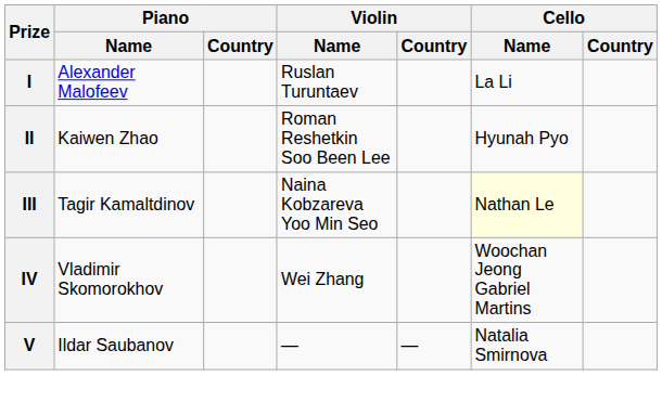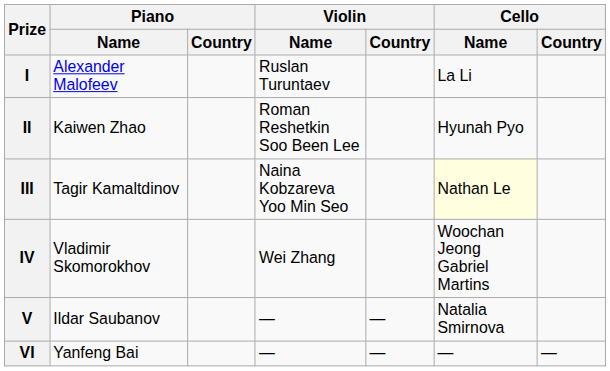 <table class="wikitable">
 <tr>
 <th rowspan="2"><strong>Prize</strong></th>
 <th colspan="2"><strong>Piano</strong></th>
 <th colspan="2"><strong>Violin</strong></th>
 <th colspan="2"><strong>Cello</strong></th>
 </tr>
 <tr>
 <th>Name</th>
 <th><strong>Country</strong></th>
 <th>Name</th>
 <th><strong>Country</strong></th>
 <th>Name</th>
 <th><strong>Country</strong></th>
 </tr>
 <tr>
 <th><strong>I</strong></th>
 <td><a href='#'>Alexander Malofeev</a></td>
 <td></td>
 <td>Ruslan Turuntaev</td>
 <td></td>
 <td>La Li</td>
 <td></td>
 </tr>
 <tr>
 <th><strong>II</strong></th>
 <td>Kaiwen Zhao</td>
 <td></td>
 <td>Roman Reshetkin<br>Soo Been Lee</td>
 <td> <br></td>
 <td>Hyunah Pyo</td>
 <td><br></td>
 </tr>
 <tr>
 <th><strong>III</strong></th>
 <td>Tagir Kamaltdinov</td>
 <td></td>
 <td>Naina Kobzareva<br>Yoo Min Seo</td>
 <td><br></td>
 <td style="background: lightyellow;">Nathan Le</td>
 <td></td>
 </tr>
 <tr>
 <th><strong>IV</strong></th>
 <td>Vladimir Skomorokhov</td>
 <td></td>
 <td>Wei Zhang</td>
 <td></td>
 <td>Woochan Jeong<br>Gabriel Martins</td>
 <td></td>
 </tr>
 <tr>
 <th><strong>V</strong></th>
 <td>Ildar Saubanov</td>
 <td></td>
 <td>—</td>
 <td>—</td>
 <td>Natalia Smirnova</td>
 <td></td>
 </tr>
+<tr>
+<th><strong>VI</strong></th>
+<td>Yanfeng Bai</td>
+<td></td>
+<td>—</td>
+<td>—</td>
+<td>—</td>
+<td>—</td>
+</tr>
 </table>
